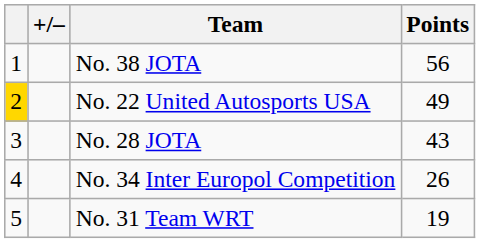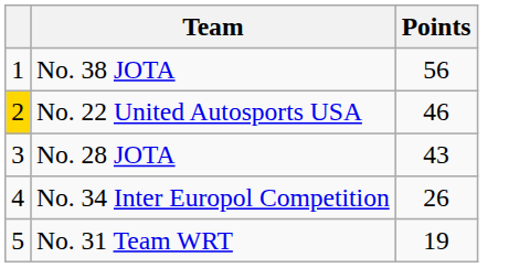 <table class="wikitable" style="font-size: 95%;">
 <tr>
 <th scope="col"></th>
-<th scope="col">+/–</th>
 <th scope="col">Team</th>
 <th scope="col">Points</th>
 </tr>
 <tr>
 <td align="center">1</td>
-<td align="left"></td>
 <td> No. 38 <a href='#'>JOTA</a></td>
 <td align="center">56</td>
 </tr>
 <tr>
 <td align="center" style="background: gold;">2</td>
-<td align="left"></td>
 <td> No. 22 <a href='#'>United Autosports USA</a></td>
-<td align="center">49</td>
+<td align="center">46</td>
 </tr>
 <tr>
 <td align="center">3</td>
-<td align="left"></td>
 <td> No. 28 <a href='#'>JOTA</a></td>
 <td align="center">43</td>
 </tr>
 <tr>
 <td align="center">4</td>
-<td align="left"></td>
 <td> No. 34 <a href='#'>Inter Europol Competition</a></td>
 <td align="center">26</td>
 </tr>
 <tr>
 <td align="center">5</td>
-<td align="left"></td>
 <td> No. 31 <a href='#'>Team WRT</a></td>
 <td align="center">19</td>
 </tr>
 </table>
